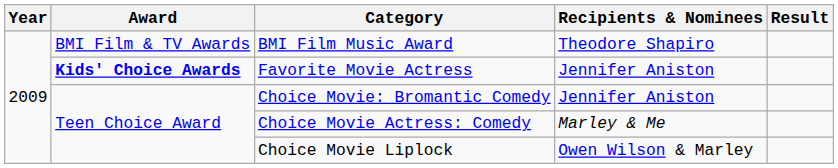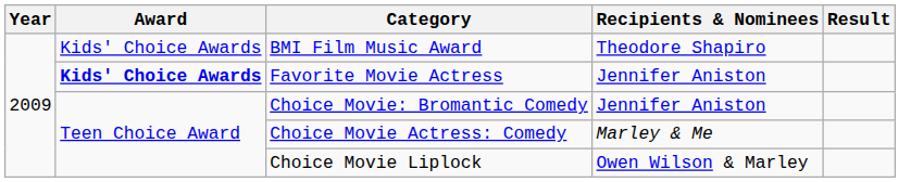 <table class="wikitable">
 <tr>
 <th scope="col" style="width:1em;">Year</th>
 <th scope="col" style="width:35;">Award</th>
 <th scope="col" style="width:35;">Category</th>
 <th scope="col" style="width:8;">Recipients & Nominees</th>
 <th scope-"col" style="width:1;">Result</th>
 </tr>
 <tr>
 <td rowspan="5">2009</td>
-<td><a href='#'>BMI Film & TV Awards</a></td>
+<td><a href='#'>Kids' Choice Awards</a></td>
 <td><a href='#'>BMI Film Music Award</a></td>
 <td><a href='#'>Theodore Shapiro</a></td>
 <td></td>
 </tr>
 <tr>
 <td><strong><a href='#'>Kids' Choice Awards</a></strong></td>
 <td><a href='#'>Favorite Movie Actress</a></td>
 <td><a href='#'>Jennifer Aniston</a></td>
 <td></td>
 </tr>
 <tr>
 <td rowspan="3"><a href='#'>Teen Choice Award</a></td>
 <td><a href='#'>Choice Movie: Bromantic Comedy</a></td>
 <td><a href='#'>Jennifer Aniston</a></td>
 <td></td>
 </tr>
 <tr>
 <td><a href='#'>Choice Movie Actress: Comedy</a></td>
 <td><em>Marley & Me</em></td>
 <td></td>
 </tr>
 <tr>
 <td>Choice Movie Liplock</td>
 <td><a href='#'>Owen Wilson</a> & Marley</td>
 <td></td>
 </tr>
 </table>
